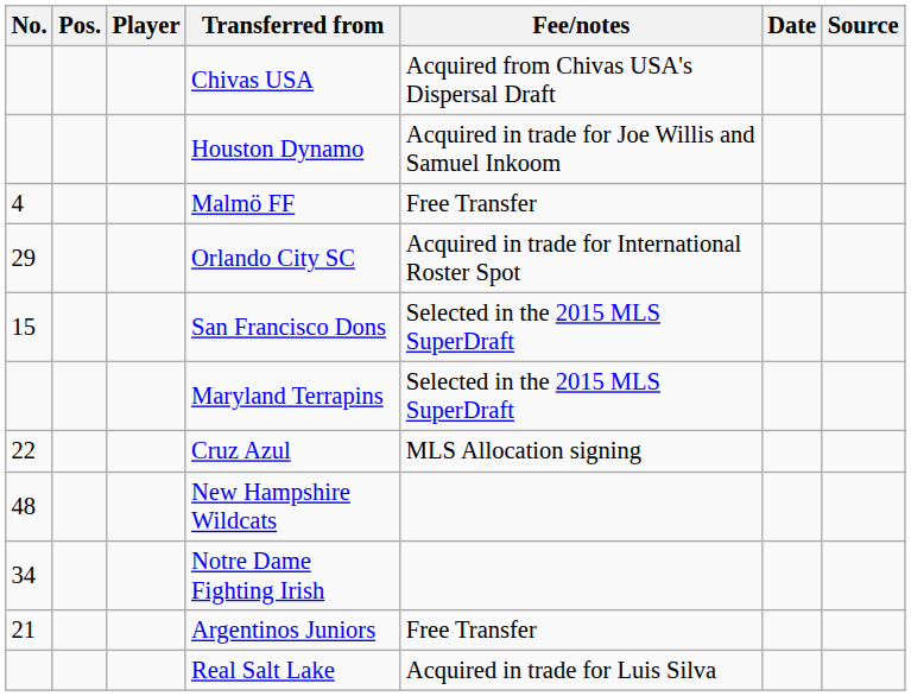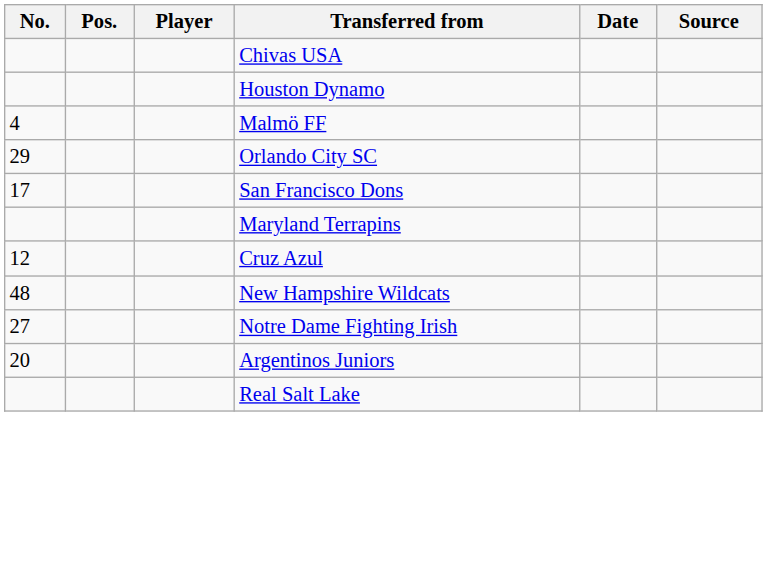 <table class="wikitable sortable" style="width:90%; text-align:center; font-size:95%; text-align:left;">
 <tr>
 <th><strong>No.</strong></th>
 <th><strong>Pos.</strong></th>
 <th><strong>Player</strong></th>
 <th><strong>Transferred from</strong></th>
-<th><strong>Fee/notes</strong></th>
 <th><strong>Date</strong></th>
 <th><strong>Source</strong></th>
 </tr>
 <tr>
 <td></td>
 <td align=center></td>
 <td></td>
 <td> <a href='#'>Chivas USA</a></td>
-<td>Acquired from Chivas USA's Dispersal Draft</td>
 <td></td>
 <td></td>
 </tr>
 <tr>
 <td></td>
 <td align=center></td>
 <td></td>
 <td> <a href='#'>Houston Dynamo</a></td>
-<td>Acquired in trade for Joe Willis and Samuel Inkoom</td>
 <td></td>
 <td></td>
 </tr>
 <tr>
 <td>4</td>
 <td align=center></td>
 <td></td>
 <td> <a href='#'>Malmö FF</a></td>
-<td>Free Transfer</td>
 <td></td>
 <td></td>
 </tr>
 <tr>
 <td>29</td>
 <td align=center></td>
 <td></td>
 <td> <a href='#'>Orlando City SC</a></td>
-<td>Acquired in trade for International Roster Spot</td>
 <td></td>
 <td></td>
 </tr>
 <tr>
-<td>15</td>
+<td>17</td>
 <td align=center></td>
 <td></td>
 <td> <a href='#'>San Francisco Dons</a></td>
-<td>Selected in the <a href='#'>2015 MLS SuperDraft</a></td>
 <td></td>
 <td></td>
 </tr>
 <tr>
 <td></td>
 <td align=center></td>
 <td></td>
 <td> <a href='#'>Maryland Terrapins</a></td>
-<td>Selected in the <a href='#'>2015 MLS SuperDraft</a></td>
 <td></td>
 <td></td>
 </tr>
 <tr>
-<td>22</td>
+<td>12</td>
 <td align=center></td>
 <td></td>
 <td> <a href='#'>Cruz Azul</a></td>
-<td>MLS Allocation signing</td>
 <td></td>
 <td></td>
 </tr>
 <tr>
 <td>48</td>
 <td align=center></td>
 <td></td>
 <td> <a href='#'>New Hampshire Wildcats</a></td>
 <td></td>
 <td></td>
-<td></td>
 </tr>
 <tr>
-<td>34</td>
+<td>27</td>
 <td align=center></td>
 <td></td>
 <td> <a href='#'>Notre Dame Fighting Irish</a></td>
 <td></td>
 <td></td>
-<td></td>
 </tr>
 <tr>
-<td>21</td>
+<td>20</td>
 <td align=center></td>
 <td></td>
 <td> <a href='#'>Argentinos Juniors</a></td>
-<td>Free Transfer</td>
 <td></td>
 <td></td>
 </tr>
 <tr>
 <td></td>
 <td align=center></td>
 <td></td>
 <td> <a href='#'>Real Salt Lake</a></td>
-<td>Acquired in trade for Luis Silva</td>
 <td></td>
 <td></td>
 </tr>
 </table>
